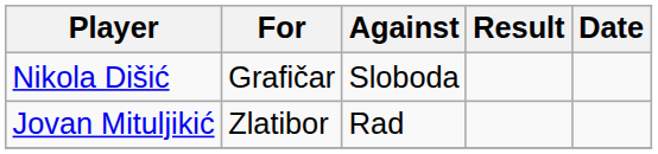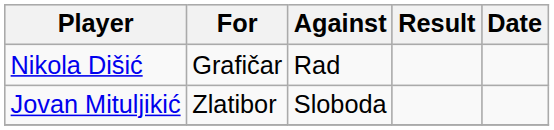 <table class="wikitable">
 <tr>
 <th>Player</th>
 <th>For</th>
 <th>Against</th>
 <th style="text-align:center">Result</th>
 <th>Date</th>
 </tr>
 <tr>
 <td> <a href='#'>Nikola Dišić</a></td>
 <td>Grafičar</td>
-<td>Sloboda</td>
+<td>Rad</td>
 <td style="text-align:center"></td>
 <td></td>
 </tr>
 <tr>
 <td> <a href='#'>Jovan Mituljikić</a></td>
 <td>Zlatibor</td>
-<td>Rad</td>
+<td>Sloboda</td>
 <td style="text-align:center"></td>
 <td></td>
 </tr>
 <tr>
 </tr>
 </table>
